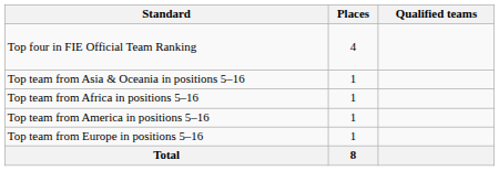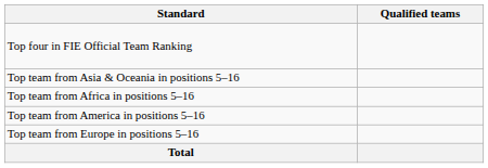 <table class="wikitable" width=650>
 <tr>
 <th>Standard</th>
-<th>Places</th>
 <th>Qualified teams</th>
 </tr>
 <tr>
 <td>Top four in FIE Official Team Ranking</td>
-<td align=center>4</td>
 <td><br><br><br></td>
 </tr>
 <tr>
 <td>Top team from Asia & Oceania in positions 5–16</td>
-<td align=center>1</td>
 <td></td>
 </tr>
 <tr>
 <td>Top team from Africa in positions 5–16</td>
-<td align=center>1</td>
 <td></td>
 </tr>
 <tr>
 <td>Top team from America in positions 5–16</td>
-<td align=center>1</td>
 <td></td>
 </tr>
 <tr>
 <td>Top team from Europe in positions 5–16</td>
-<td align=center>1</td>
 <td></td>
 </tr>
 <tr>
 <th>Total</th>
-<th>8</th>
 <th></th>
 </tr>
 </table>
